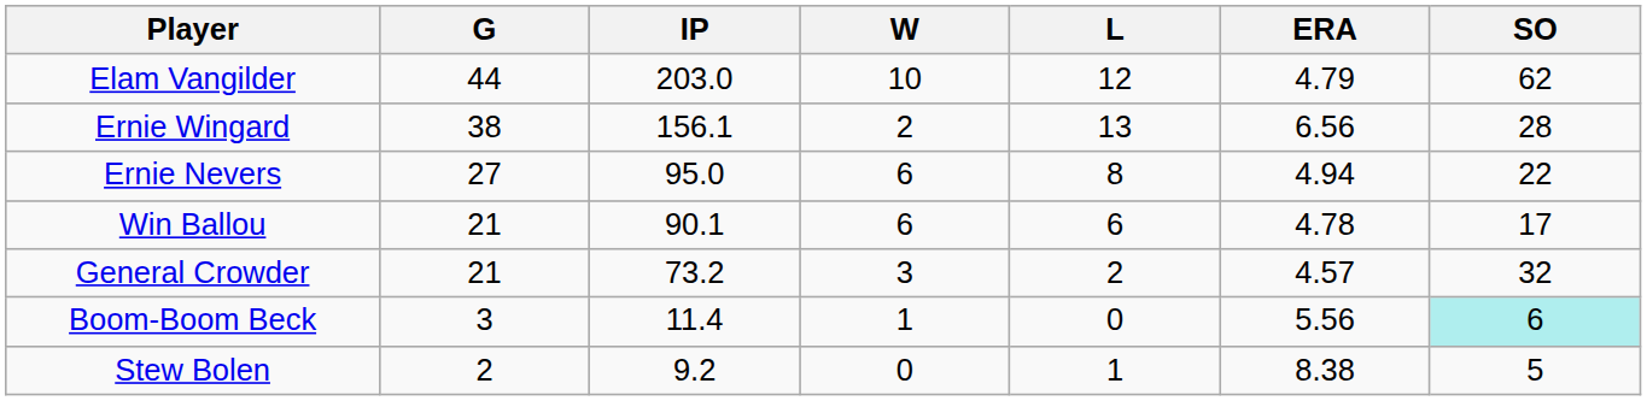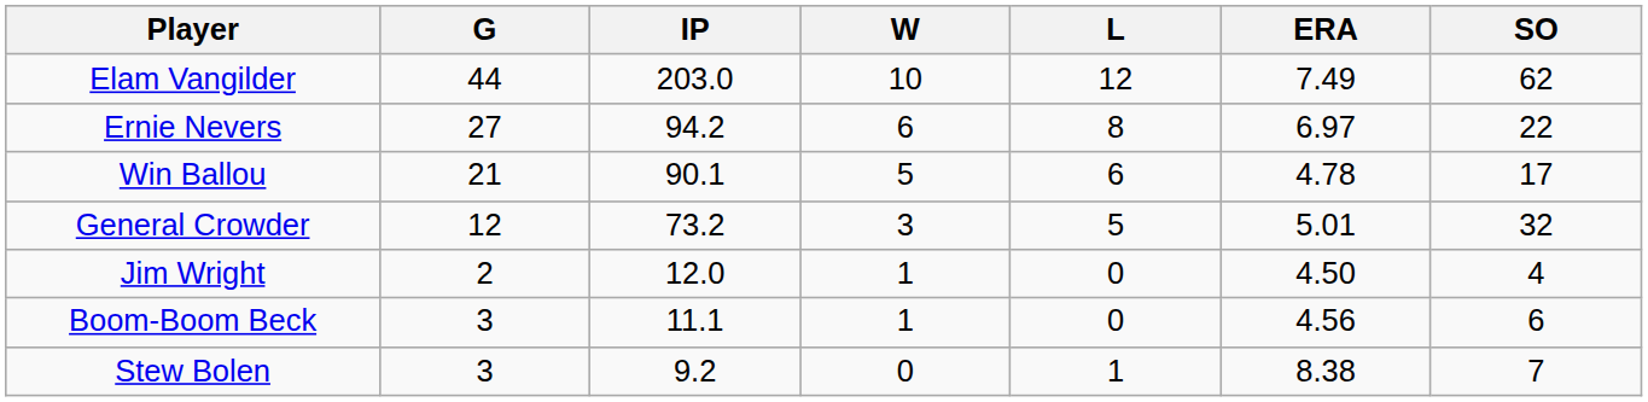 <table class="wikitable sortable">
 <tr>
 <th bgcolor="#DDDDFF" width="16%">Player</th>
 <th bgcolor="#DDDDFF" width="9%">G</th>
 <th bgcolor="#DDDDFF" width="9%">IP</th>
 <th bgcolor="#DDDDFF" width="9%">W</th>
 <th bgcolor="#DDDDFF" width="9%">L</th>
 <th bgcolor="#DDDDFF" width="9%">ERA</th>
 <th bgcolor="#DDDDFF" width="9%">SO</th>
 </tr>
 <tr align="center">
 <td><a href='#'>Elam Vangilder</a></td>
 <td>44</td>
 <td>203.0</td>
 <td>10</td>
 <td>12</td>
-<td>4.79</td>
+<td>7.49</td>
 <td>62</td>
-</tr>
-<tr align="center">
-<td><a href='#'>Ernie Wingard</a></td>
-<td>38</td>
-<td>156.1</td>
-<td>2</td>
-<td>13</td>
-<td>6.56</td>
-<td>28</td>
 </tr>
 <tr align="center">
 <td><a href='#'>Ernie Nevers</a></td>
 <td>27</td>
-<td>95.0</td>
+<td>94.2</td>
 <td>6</td>
 <td>8</td>
-<td>4.94</td>
+<td>6.97</td>
 <td>22</td>
 </tr>
 <tr align="center">
 <td><a href='#'>Win Ballou</a></td>
 <td>21</td>
 <td>90.1</td>
-<td>6</td>
+<td>5</td>
 <td>6</td>
 <td>4.78</td>
 <td>17</td>
 </tr>
 <tr align="center">
 <td><a href='#'>General Crowder</a></td>
-<td>21</td>
+<td>12</td>
 <td>73.2</td>
 <td>3</td>
+<td>5</td>
+<td>5.01</td>
+<td>32</td>
+</tr>
+<tr align="center">
+<td><a href='#'>Jim Wright</a></td>
 <td>2</td>
-<td>4.57</td>
-<td>32</td>
+<td>12.0</td>
+<td>1</td>
+<td>0</td>
+<td>4.50</td>
+<td>4</td>
 </tr>
 <tr align="center">
 <td><a href='#'>Boom-Boom Beck</a></td>
 <td>3</td>
-<td>11.4</td>
+<td>11.1</td>
 <td>1</td>
 <td>0</td>
-<td>5.56</td>
-<td style="background: paleturquoise;">6</td>
+<td>4.56</td>
+<td>6</td>
 </tr>
 <tr align="center">
 <td><a href='#'>Stew Bolen</a></td>
-<td>2</td>
+<td>3</td>
 <td>9.2</td>
 <td>0</td>
 <td>1</td>
 <td>8.38</td>
-<td>5</td>
+<td>7</td>
 </tr>
 </table>
